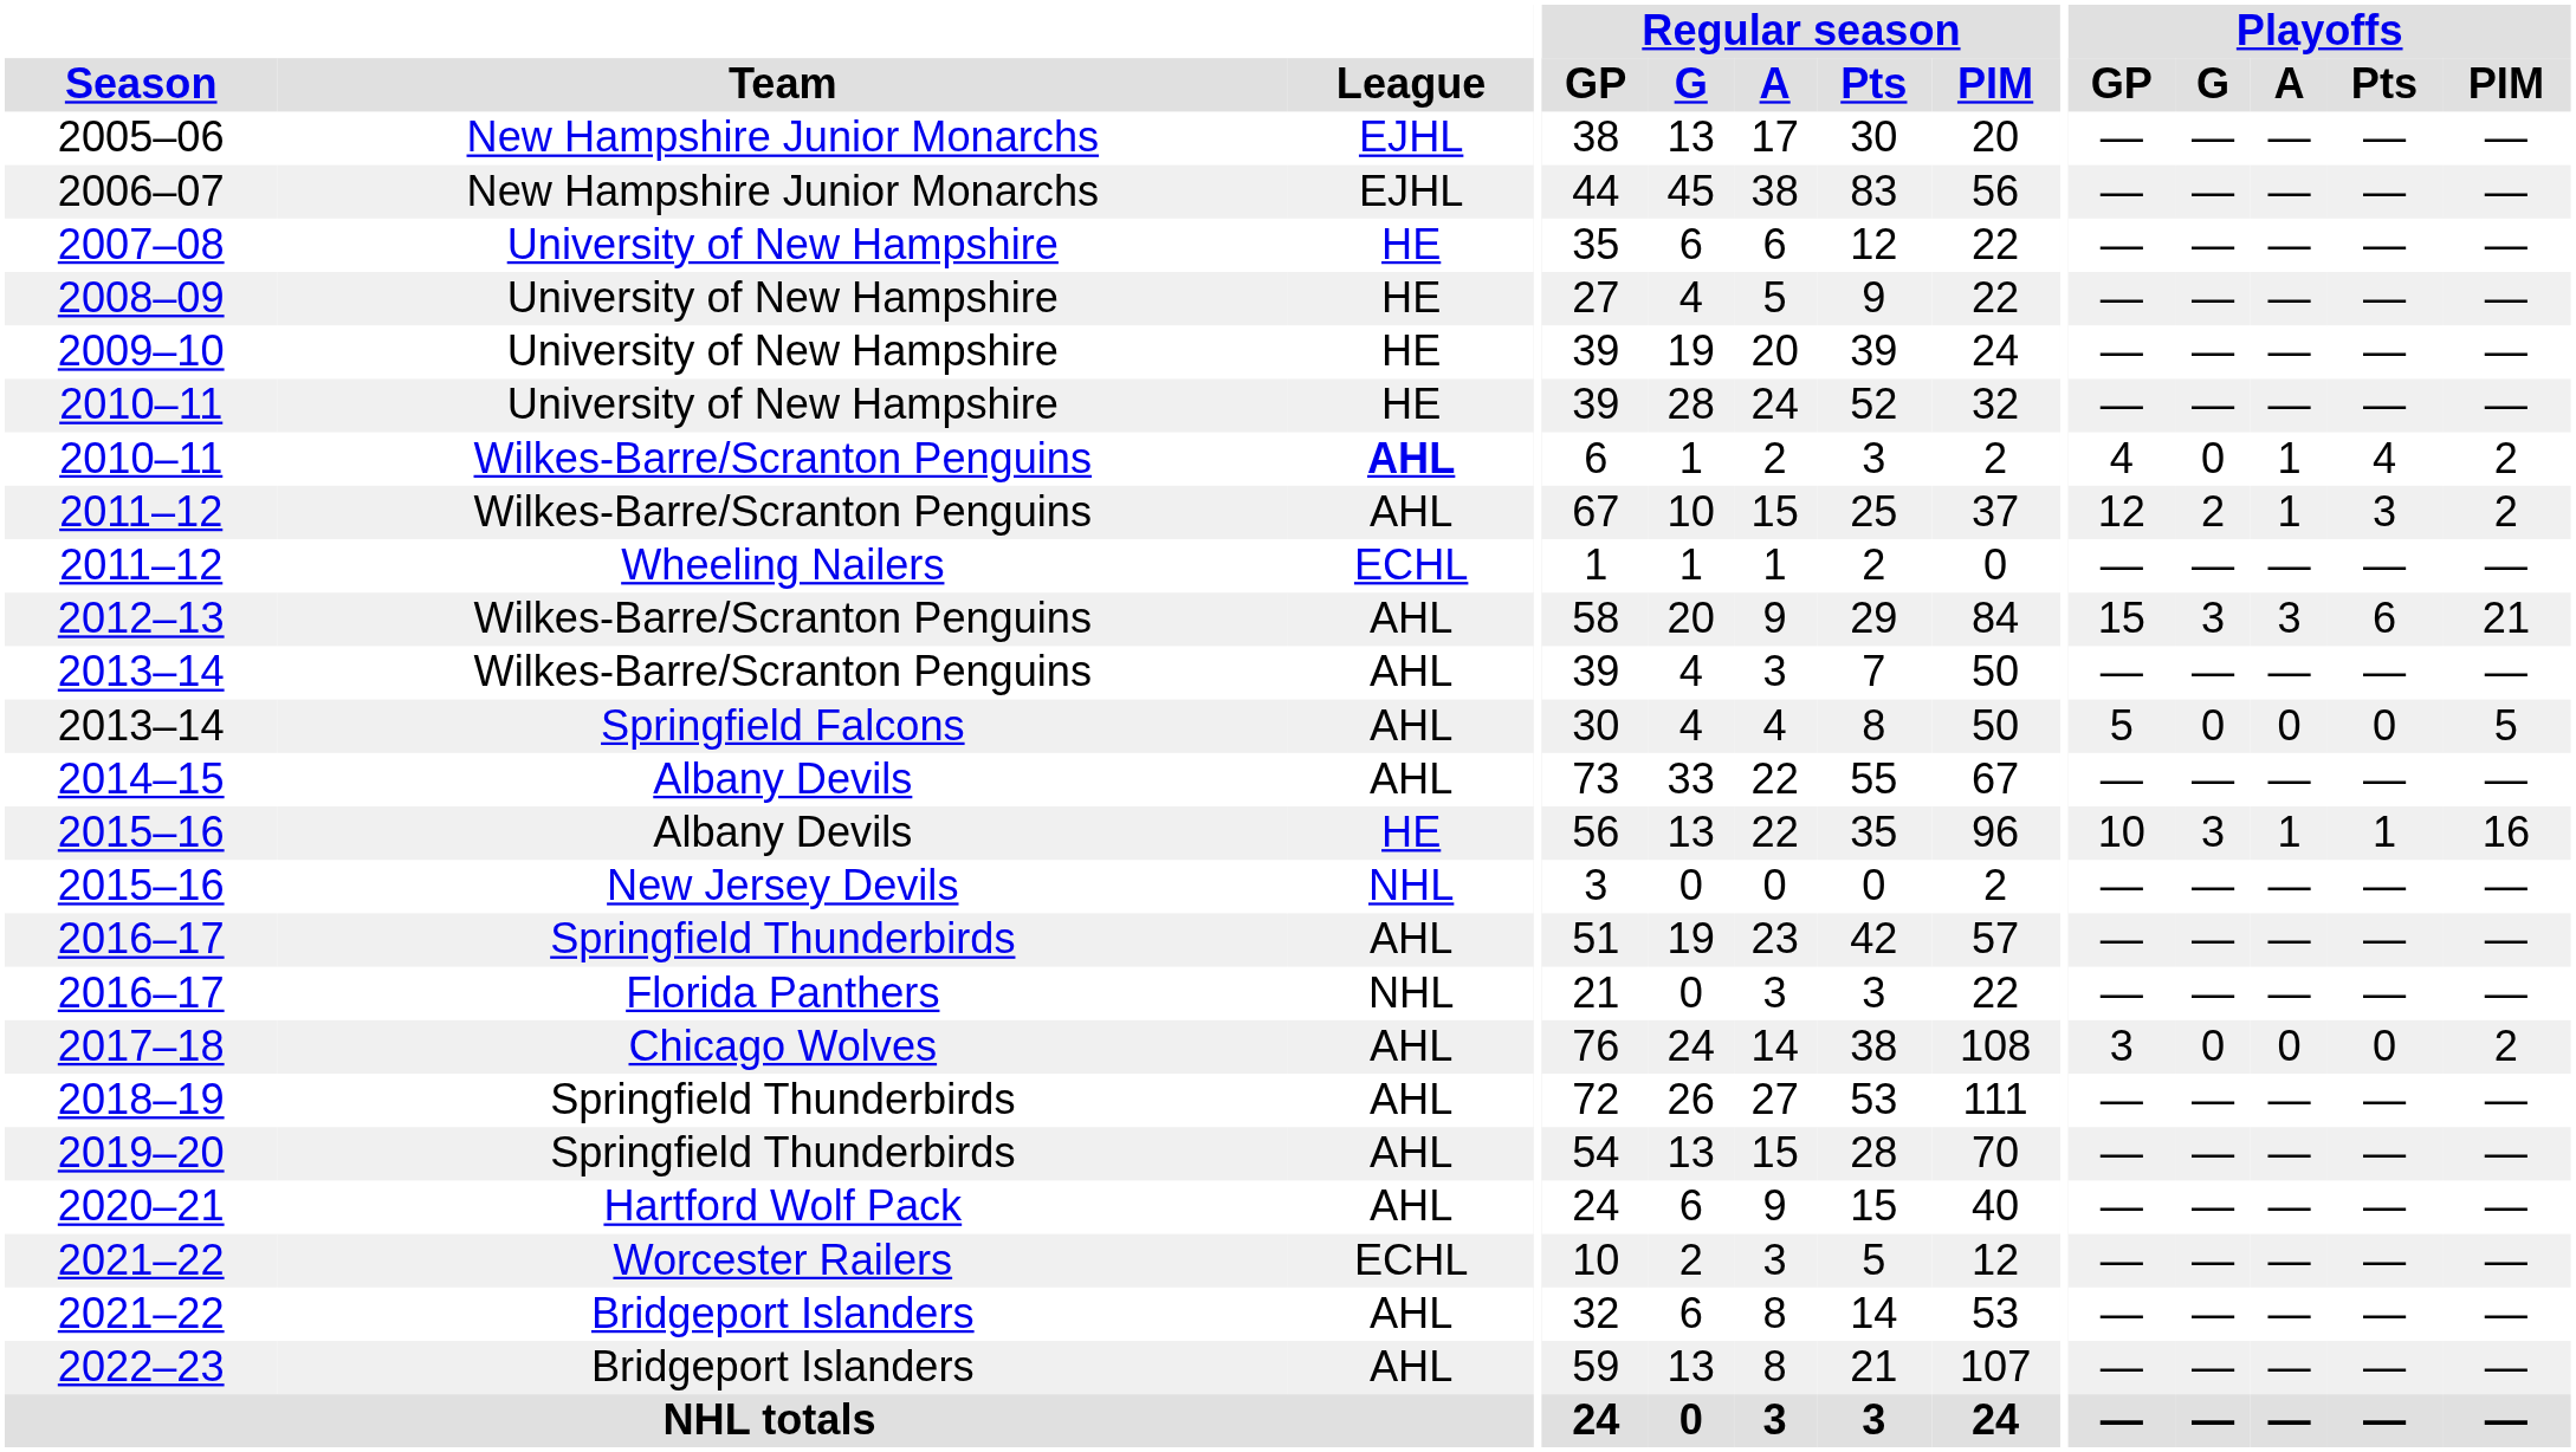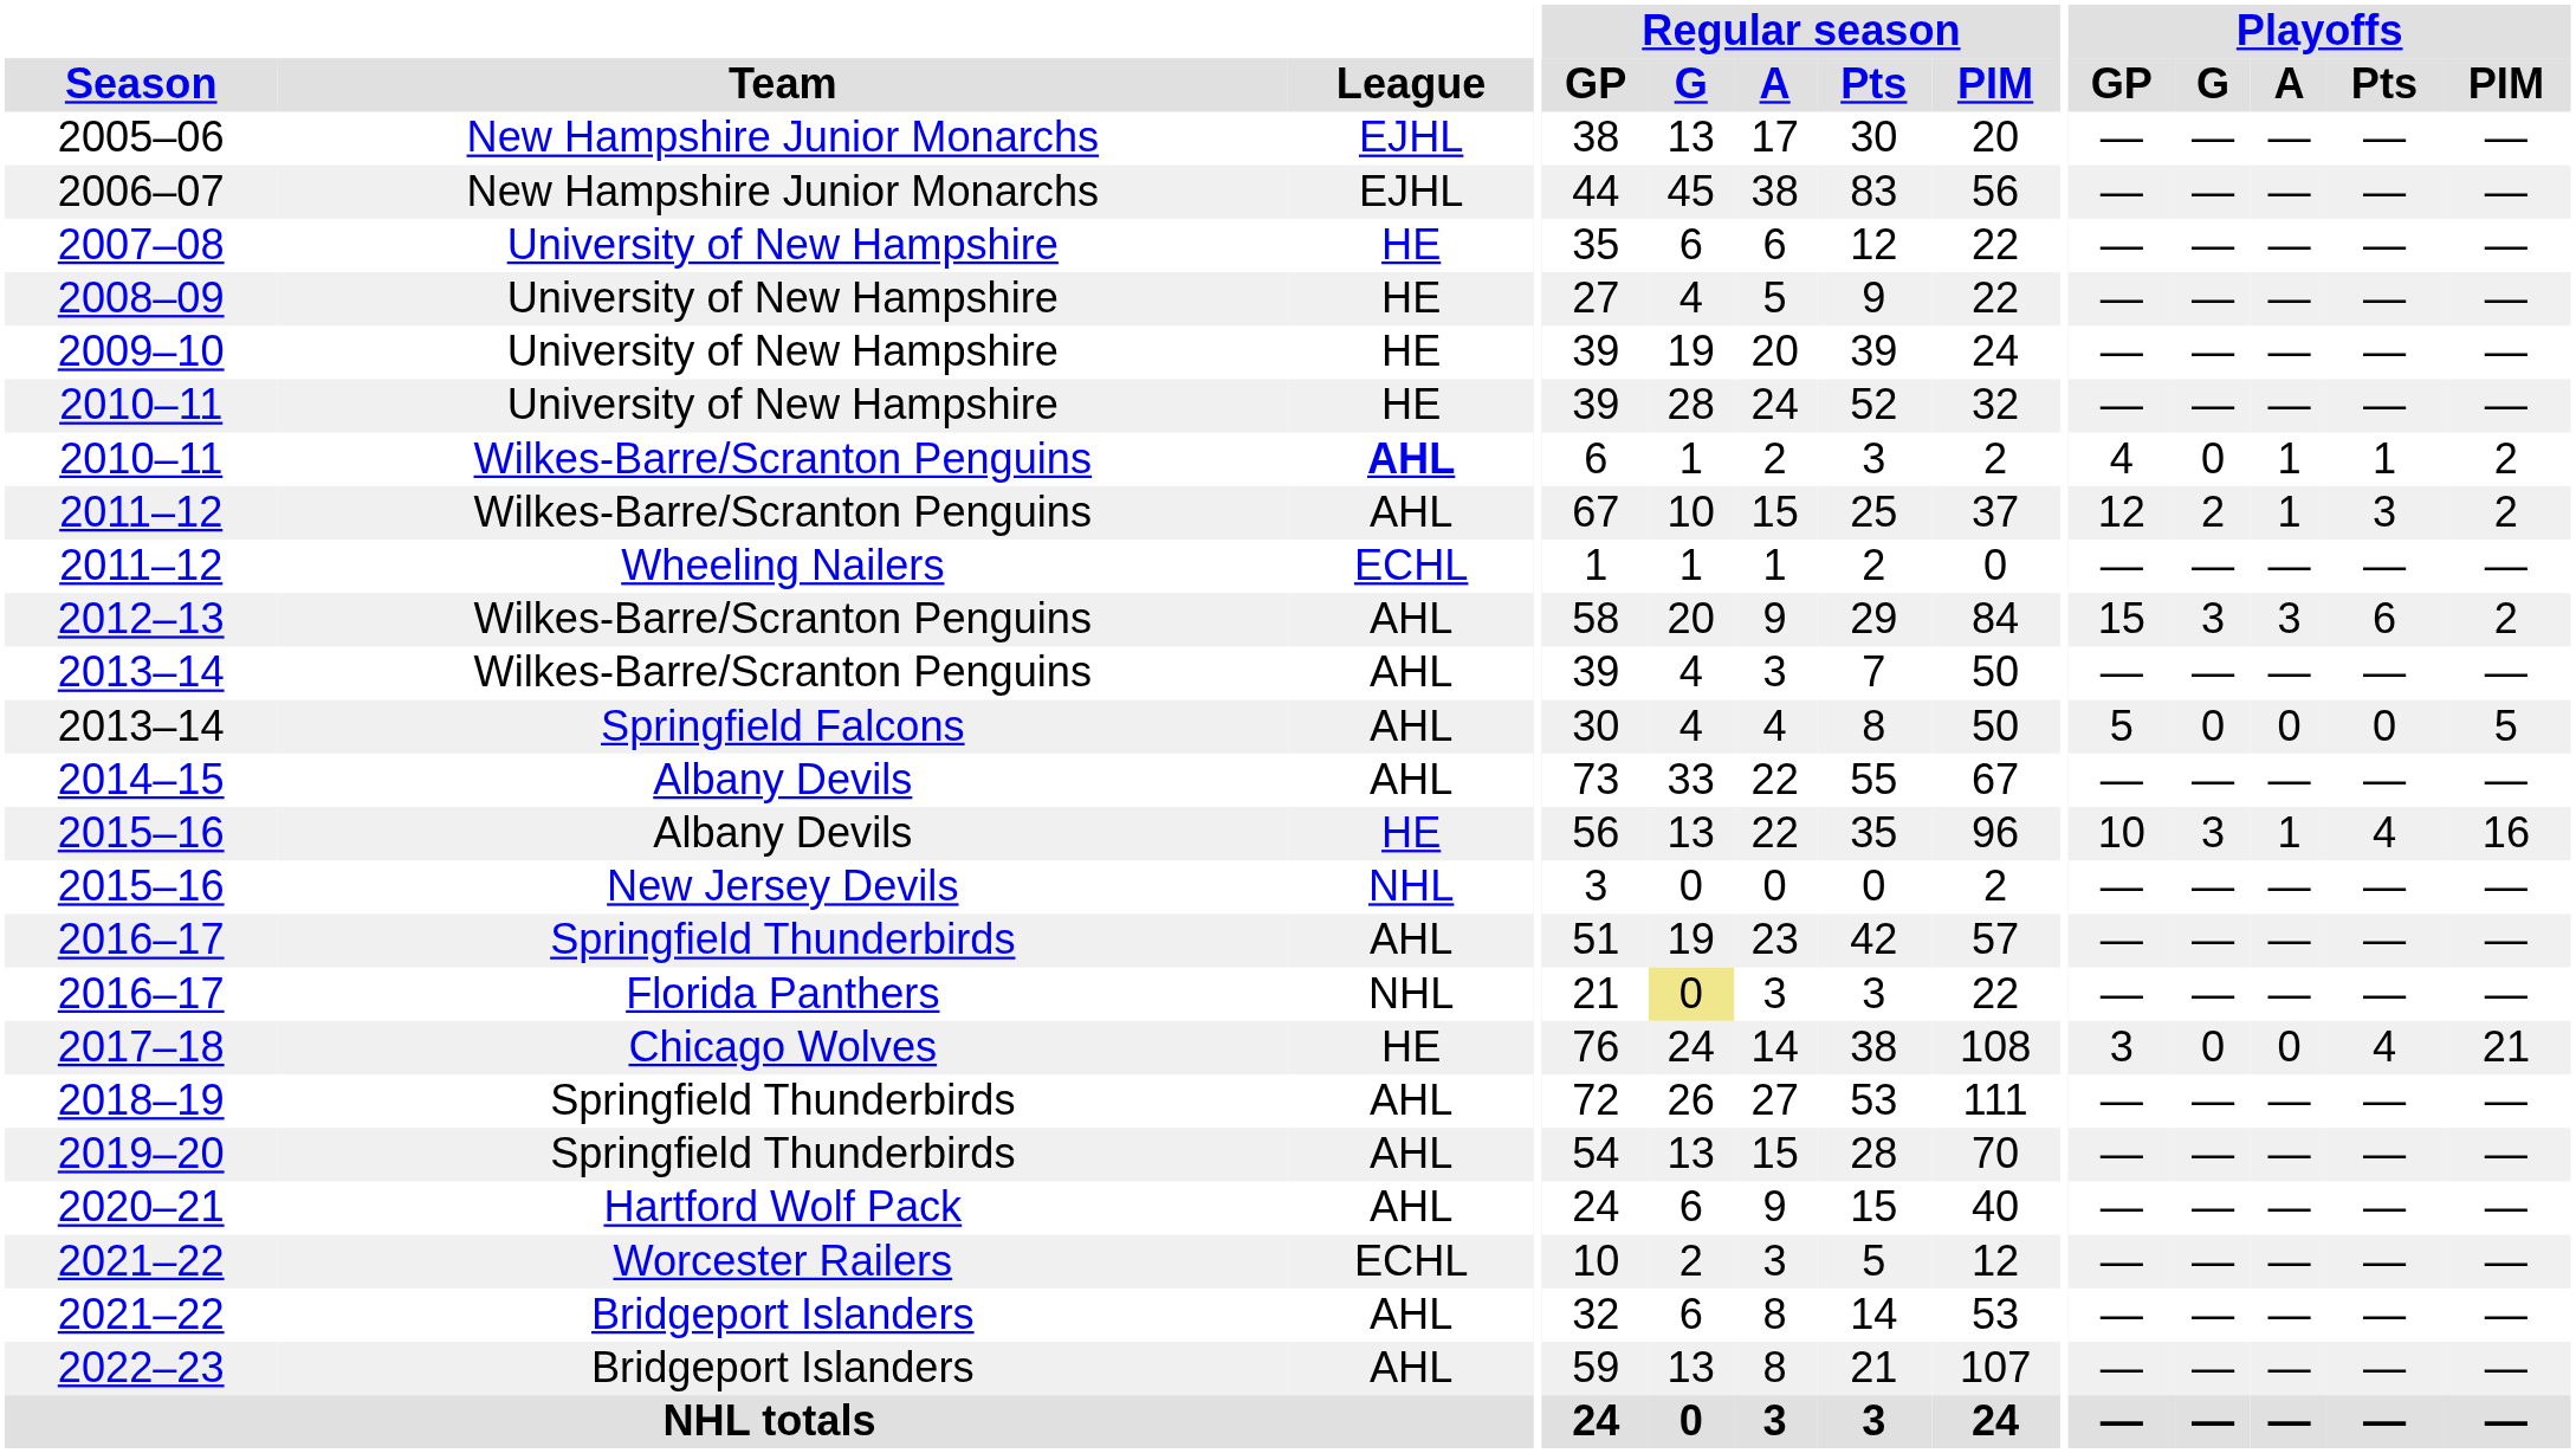 <table border="0" cellpadding="1" cellspacing="0" style="text-align:center; width:60em">
 <tr bgcolor="#e0e0e0">
 <th colspan="3" bgcolor="#ffffff"></th>
 <th rowspan="99" bgcolor="#ffffff"></th>
 <th colspan="5"><a href='#'>Regular season</a></th>
 <th rowspan="99" bgcolor="#ffffff"></th>
 <th colspan="5"><a href='#'>Playoffs</a></th>
 </tr>
 <tr bgcolor="#e0e0e0">
 <th><a href='#'>Season</a></th>
 <th>Team</th>
 <th>League</th>
 <th>GP</th>
 <th><a href='#'>G</a></th>
 <th><a href='#'>A</a></th>
 <th><a href='#'>Pts</a></th>
 <th><a href='#'>PIM</a></th>
 <th>GP</th>
 <th>G</th>
 <th>A</th>
 <th>Pts</th>
 <th>PIM</th>
 </tr>
 <tr>
 <td>2005–06</td>
 <td><a href='#'>New Hampshire Junior Monarchs</a></td>
 <td><a href='#'>EJHL</a></td>
 <td>38</td>
 <td>13</td>
 <td>17</td>
 <td>30</td>
 <td>20</td>
 <td>—</td>
 <td>—</td>
 <td>—</td>
 <td>—</td>
 <td>—</td>
 </tr>
 <tr bgcolor="#f0f0f0">
 <td>2006–07</td>
 <td>New Hampshire Junior Monarchs</td>
 <td>EJHL</td>
 <td>44</td>
 <td>45</td>
 <td>38</td>
 <td>83</td>
 <td>56</td>
 <td>—</td>
 <td>—</td>
 <td>—</td>
 <td>—</td>
 <td>—</td>
 </tr>
 <tr>
 <td><a href='#'>2007–08</a></td>
 <td><a href='#'>University of New Hampshire</a></td>
 <td><a href='#'>HE</a></td>
 <td>35</td>
 <td>6</td>
 <td>6</td>
 <td>12</td>
 <td>22</td>
 <td>—</td>
 <td>—</td>
 <td>—</td>
 <td>—</td>
 <td>—</td>
 </tr>
 <tr bgcolor="#f0f0f0">
 <td><a href='#'>2008–09</a></td>
 <td>University of New Hampshire</td>
 <td>HE</td>
 <td>27</td>
 <td>4</td>
 <td>5</td>
 <td>9</td>
 <td>22</td>
 <td>—</td>
 <td>—</td>
 <td>—</td>
 <td>—</td>
 <td>—</td>
 </tr>
 <tr>
 <td><a href='#'>2009–10</a></td>
 <td>University of New Hampshire</td>
 <td>HE</td>
 <td>39</td>
 <td>19</td>
 <td>20</td>
 <td>39</td>
 <td>24</td>
 <td>—</td>
 <td>—</td>
 <td>—</td>
 <td>—</td>
 <td>—</td>
 </tr>
 <tr bgcolor="#f0f0f0">
 <td><a href='#'>2010–11</a></td>
 <td>University of New Hampshire</td>
 <td>HE</td>
 <td>39</td>
 <td>28</td>
 <td>24</td>
 <td>52</td>
 <td>32</td>
 <td>—</td>
 <td>—</td>
 <td>—</td>
 <td>—</td>
 <td>—</td>
 </tr>
 <tr>
 <td><a href='#'>2010–11</a></td>
 <td><a href='#'>Wilkes-Barre/Scranton Penguins</a></td>
 <td><strong><a href='#'>AHL</a></strong></td>
 <td>6</td>
 <td>1</td>
 <td>2</td>
 <td>3</td>
 <td>2</td>
 <td>4</td>
 <td>0</td>
 <td>1</td>
-<td>4</td>
+<td>1</td>
 <td>2</td>
 </tr>
 <tr bgcolor="#f0f0f0">
 <td><a href='#'>2011–12</a></td>
 <td>Wilkes-Barre/Scranton Penguins</td>
 <td>AHL</td>
 <td>67</td>
 <td>10</td>
 <td>15</td>
 <td>25</td>
 <td>37</td>
 <td>12</td>
 <td>2</td>
 <td>1</td>
 <td>3</td>
 <td>2</td>
 </tr>
 <tr>
 <td><a href='#'>2011–12</a></td>
 <td><a href='#'>Wheeling Nailers</a></td>
 <td><a href='#'>ECHL</a></td>
 <td>1</td>
 <td>1</td>
 <td>1</td>
 <td>2</td>
 <td>0</td>
 <td>—</td>
 <td>—</td>
 <td>—</td>
 <td>—</td>
 <td>—</td>
 </tr>
 <tr bgcolor="#f0f0f0">
 <td><a href='#'>2012–13</a></td>
 <td>Wilkes-Barre/Scranton Penguins</td>
 <td>AHL</td>
 <td>58</td>
 <td>20</td>
 <td>9</td>
 <td>29</td>
 <td>84</td>
 <td>15</td>
 <td>3</td>
 <td>3</td>
 <td>6</td>
-<td>21</td>
+<td>2</td>
 </tr>
 <tr>
 <td><a href='#'>2013–14</a></td>
 <td>Wilkes-Barre/Scranton Penguins</td>
 <td>AHL</td>
 <td>39</td>
 <td>4</td>
 <td>3</td>
 <td>7</td>
 <td>50</td>
 <td>—</td>
 <td>—</td>
 <td>—</td>
 <td>—</td>
 <td>—</td>
 </tr>
 <tr bgcolor="#f0f0f0">
 <td>2013–14</td>
 <td><a href='#'>Springfield Falcons</a></td>
 <td>AHL</td>
 <td>30</td>
 <td>4</td>
 <td>4</td>
 <td>8</td>
 <td>50</td>
 <td>5</td>
 <td>0</td>
 <td>0</td>
 <td>0</td>
 <td>5</td>
 </tr>
 <tr>
 <td><a href='#'>2014–15</a></td>
 <td><a href='#'>Albany Devils</a></td>
 <td>AHL</td>
 <td>73</td>
 <td>33</td>
 <td>22</td>
 <td>55</td>
 <td>67</td>
 <td>—</td>
 <td>—</td>
 <td>—</td>
 <td>—</td>
 <td>—</td>
 </tr>
 <tr bgcolor="#f0f0f0">
 <td><a href='#'>2015–16</a></td>
 <td>Albany Devils</td>
 <td><a href='#'>HE</a></td>
 <td>56</td>
 <td>13</td>
 <td>22</td>
 <td>35</td>
 <td>96</td>
 <td>10</td>
 <td>3</td>
 <td>1</td>
-<td>1</td>
+<td>4</td>
 <td>16</td>
 </tr>
 <tr>
 <td><a href='#'>2015–16</a></td>
 <td><a href='#'>New Jersey Devils</a></td>
 <td><a href='#'>NHL</a></td>
 <td>3</td>
 <td>0</td>
 <td>0</td>
 <td>0</td>
 <td>2</td>
 <td>—</td>
 <td>—</td>
 <td>—</td>
 <td>—</td>
 <td>—</td>
 </tr>
 <tr bgcolor="#f0f0f0">
 <td><a href='#'>2016–17</a></td>
 <td><a href='#'>Springfield Thunderbirds</a></td>
 <td>AHL</td>
 <td>51</td>
 <td>19</td>
 <td>23</td>
 <td>42</td>
 <td>57</td>
 <td>—</td>
 <td>—</td>
 <td>—</td>
 <td>—</td>
 <td>—</td>
 </tr>
 <tr>
 <td><a href='#'>2016–17</a></td>
 <td><a href='#'>Florida Panthers</a></td>
 <td>NHL</td>
 <td>21</td>
-<td>0</td>
+<td style="background: khaki;">0</td>
 <td>3</td>
 <td>3</td>
 <td>22</td>
 <td>—</td>
 <td>—</td>
 <td>—</td>
 <td>—</td>
 <td>—</td>
 </tr>
 <tr bgcolor="#f0f0f0">
 <td><a href='#'>2017–18</a></td>
 <td><a href='#'>Chicago Wolves</a></td>
-<td>AHL</td>
+<td>HE</td>
 <td>76</td>
 <td>24</td>
 <td>14</td>
 <td>38</td>
 <td>108</td>
 <td>3</td>
 <td>0</td>
 <td>0</td>
-<td>0</td>
-<td>2</td>
+<td>4</td>
+<td>21</td>
 </tr>
 <tr>
 <td><a href='#'>2018–19</a></td>
 <td>Springfield Thunderbirds</td>
 <td>AHL</td>
 <td>72</td>
 <td>26</td>
 <td>27</td>
 <td>53</td>
 <td>111</td>
 <td>—</td>
 <td>—</td>
 <td>—</td>
 <td>—</td>
 <td>—</td>
 </tr>
 <tr bgcolor="#f0f0f0">
 <td><a href='#'>2019–20</a></td>
 <td>Springfield Thunderbirds</td>
 <td>AHL</td>
 <td>54</td>
 <td>13</td>
 <td>15</td>
 <td>28</td>
 <td>70</td>
 <td>—</td>
 <td>—</td>
 <td>—</td>
 <td>—</td>
 <td>—</td>
 </tr>
 <tr>
 <td><a href='#'>2020–21</a></td>
 <td><a href='#'>Hartford Wolf Pack</a></td>
 <td>AHL</td>
 <td>24</td>
 <td>6</td>
 <td>9</td>
 <td>15</td>
 <td>40</td>
 <td>—</td>
 <td>—</td>
 <td>—</td>
 <td>—</td>
 <td>—</td>
 </tr>
 <tr bgcolor="#f0f0f0">
 <td><a href='#'>2021–22</a></td>
 <td><a href='#'>Worcester Railers</a></td>
 <td>ECHL</td>
 <td>10</td>
 <td>2</td>
 <td>3</td>
 <td>5</td>
 <td>12</td>
 <td>—</td>
 <td>—</td>
 <td>—</td>
 <td>—</td>
 <td>—</td>
 </tr>
 <tr>
 <td><a href='#'>2021–22</a></td>
 <td><a href='#'>Bridgeport Islanders</a></td>
 <td>AHL</td>
 <td>32</td>
 <td>6</td>
 <td>8</td>
 <td>14</td>
 <td>53</td>
 <td>—</td>
 <td>—</td>
 <td>—</td>
 <td>—</td>
 <td>—</td>
 </tr>
 <tr bgcolor="#f0f0f0">
 <td><a href='#'>2022–23</a></td>
 <td>Bridgeport Islanders</td>
 <td>AHL</td>
 <td>59</td>
 <td>13</td>
 <td>8</td>
 <td>21</td>
 <td>107</td>
 <td>—</td>
 <td>—</td>
 <td>—</td>
 <td>—</td>
 <td>—</td>
 </tr>
 <tr bgcolor="#e0e0e0">
 <th colspan="3">NHL totals</th>
 <th>24</th>
 <th>0</th>
 <th>3</th>
 <th>3</th>
 <th>24</th>
 <th>—</th>
 <th>—</th>
 <th>—</th>
 <th>—</th>
 <th>—</th>
 </tr>
 </table>
